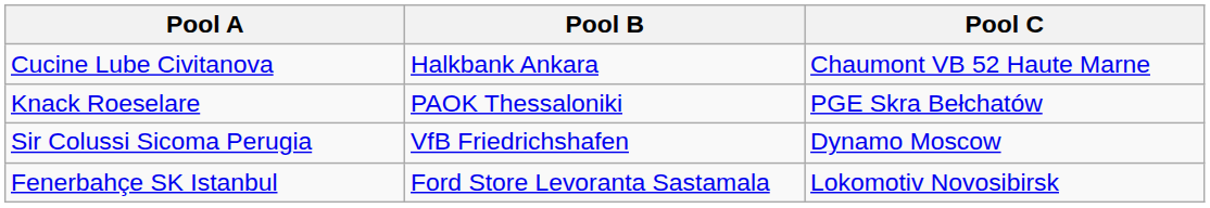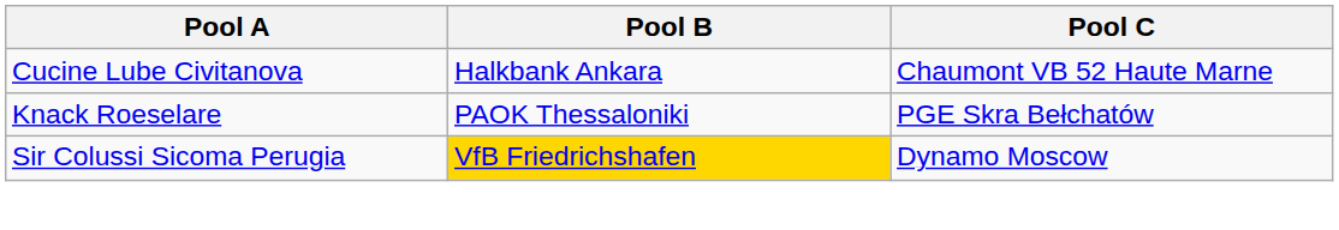 <table class="wikitable">
 <tr>
 <th width=250>Pool A</th>
 <th width=250>Pool B</th>
 <th width=250>Pool C</th>
 </tr>
 <tr>
 <td> <a href='#'>Cucine Lube Civitanova</a></td>
 <td> <a href='#'>Halkbank Ankara</a></td>
 <td> <a href='#'>Chaumont VB 52 Haute Marne</a></td>
 </tr>
 <tr>
 <td> <a href='#'>Knack Roeselare</a></td>
 <td> <a href='#'>PAOK Thessaloniki</a></td>
 <td> <a href='#'>PGE Skra Bełchatów</a></td>
 </tr>
 <tr>
 <td> <a href='#'>Sir Colussi Sicoma Perugia</a></td>
-<td> <a href='#'>VfB Friedrichshafen</a></td>
+<td style="background: gold;"> <a href='#'>VfB Friedrichshafen</a></td>
 <td> <a href='#'>Dynamo Moscow</a></td>
 </tr>
-<tr>
-<td> <a href='#'>Fenerbahçe SK Istanbul</a></td>
-<td> <a href='#'>Ford Store Levoranta Sastamala</a></td>
-<td> <a href='#'>Lokomotiv Novosibirsk</a></td>
-</tr>
 </table>
